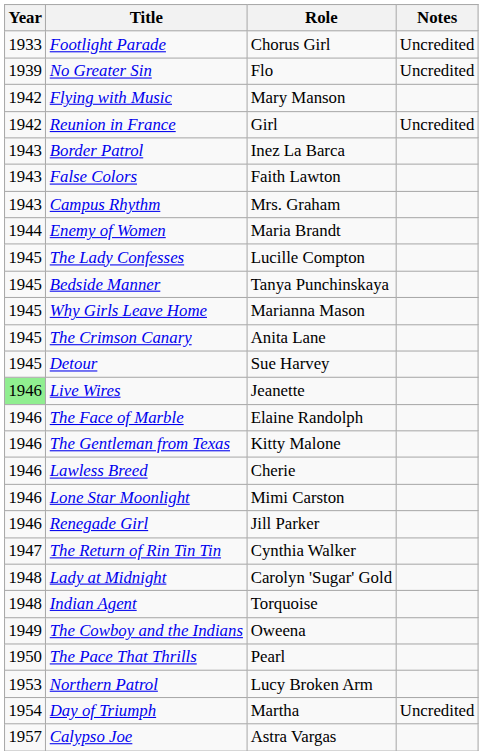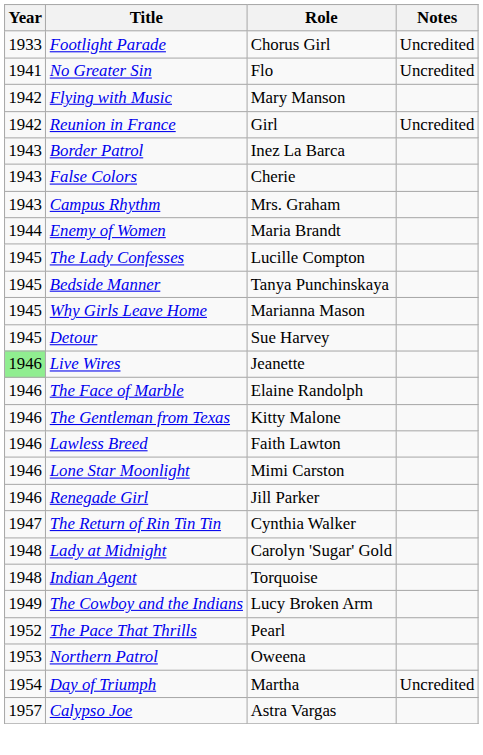 <table class="wikitable">
 <tr>
 <th>Year</th>
 <th>Title</th>
 <th>Role</th>
 <th>Notes</th>
 </tr>
 <tr>
 <td>1933</td>
 <td><em><a href='#'>Footlight Parade</a></em></td>
 <td>Chorus Girl</td>
 <td>Uncredited</td>
 </tr>
 <tr>
-<td>1939</td>
+<td>1941</td>
 <td><em><a href='#'>No Greater Sin</a></em></td>
 <td>Flo</td>
 <td>Uncredited</td>
 </tr>
 <tr>
 <td>1942</td>
 <td><em><a href='#'>Flying with Music</a></em></td>
 <td>Mary Manson</td>
 <td></td>
 </tr>
 <tr>
 <td>1942</td>
 <td><em><a href='#'>Reunion in France</a></em></td>
 <td>Girl</td>
 <td>Uncredited</td>
 </tr>
 <tr>
 <td>1943</td>
 <td><em><a href='#'>Border Patrol</a></em></td>
 <td>Inez La Barca</td>
 <td></td>
 </tr>
 <tr>
 <td>1943</td>
 <td><em><a href='#'>False Colors</a></em></td>
-<td>Faith Lawton</td>
+<td>Cherie</td>
 <td></td>
 </tr>
 <tr>
 <td>1943</td>
 <td><em><a href='#'>Campus Rhythm</a></em></td>
 <td>Mrs. Graham</td>
 <td></td>
 </tr>
 <tr>
 <td>1944</td>
 <td><em><a href='#'>Enemy of Women</a></em></td>
 <td>Maria Brandt</td>
 <td></td>
 </tr>
 <tr>
 <td>1945</td>
 <td><em><a href='#'>The Lady Confesses</a></em></td>
 <td>Lucille Compton</td>
 <td></td>
 </tr>
 <tr>
 <td>1945</td>
 <td><em><a href='#'>Bedside Manner</a></em></td>
 <td>Tanya Punchinskaya</td>
 <td></td>
 </tr>
 <tr>
 <td>1945</td>
 <td><em><a href='#'>Why Girls Leave Home</a></em></td>
 <td>Marianna Mason</td>
 <td></td>
 </tr>
 <tr>
 <td>1945</td>
-<td><em><a href='#'>The Crimson Canary</a></em></td>
-<td>Anita Lane</td>
-<td></td>
-</tr>
-<tr>
-<td>1945</td>
 <td><em><a href='#'>Detour</a></em></td>
 <td>Sue Harvey</td>
 <td></td>
 </tr>
 <tr>
 <td style="background: lightgreen;">1946</td>
 <td><em><a href='#'>Live Wires</a></em></td>
 <td>Jeanette</td>
 <td></td>
 </tr>
 <tr>
 <td>1946</td>
 <td><em><a href='#'>The Face of Marble</a></em></td>
 <td>Elaine Randolph</td>
 <td></td>
 </tr>
 <tr>
 <td>1946</td>
 <td><em><a href='#'>The Gentleman from Texas</a></em></td>
 <td>Kitty Malone</td>
 <td></td>
 </tr>
 <tr>
 <td>1946</td>
 <td><em><a href='#'>Lawless Breed</a></em></td>
-<td>Cherie</td>
+<td>Faith Lawton</td>
 <td></td>
 </tr>
 <tr>
 <td>1946</td>
 <td><em><a href='#'>Lone Star Moonlight</a></em></td>
 <td>Mimi Carston</td>
 <td></td>
 </tr>
 <tr>
 <td>1946</td>
 <td><em><a href='#'>Renegade Girl</a></em></td>
 <td>Jill Parker</td>
 <td></td>
 </tr>
 <tr>
 <td>1947</td>
 <td><em><a href='#'>The Return of Rin Tin Tin</a></em></td>
 <td>Cynthia Walker</td>
 <td></td>
 </tr>
 <tr>
 <td>1948</td>
 <td><em><a href='#'>Lady at Midnight</a></em></td>
 <td>Carolyn 'Sugar' Gold</td>
 <td></td>
 </tr>
 <tr>
 <td>1948</td>
 <td><em><a href='#'>Indian Agent</a></em></td>
 <td>Torquoise</td>
 <td></td>
 </tr>
 <tr>
 <td>1949</td>
 <td><em><a href='#'>The Cowboy and the Indians</a></em></td>
-<td>Oweena</td>
+<td>Lucy Broken Arm</td>
 <td></td>
 </tr>
 <tr>
-<td>1950</td>
+<td>1952</td>
 <td><em><a href='#'>The Pace That Thrills</a></em></td>
 <td>Pearl</td>
 <td></td>
 </tr>
 <tr>
 <td>1953</td>
 <td><em><a href='#'>Northern Patrol</a></em></td>
-<td>Lucy Broken Arm</td>
+<td>Oweena</td>
 <td></td>
 </tr>
 <tr>
 <td>1954</td>
 <td><em><a href='#'>Day of Triumph</a></em></td>
 <td>Martha</td>
 <td>Uncredited</td>
 </tr>
 <tr>
 <td>1957</td>
 <td><em><a href='#'>Calypso Joe</a></em></td>
 <td>Astra Vargas</td>
 <td></td>
 </tr>
 </table>
